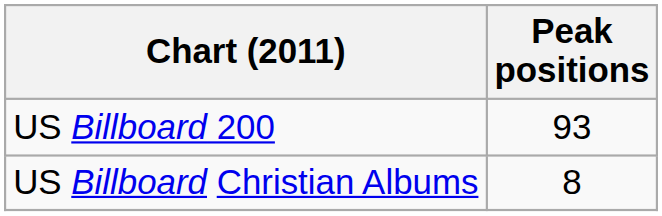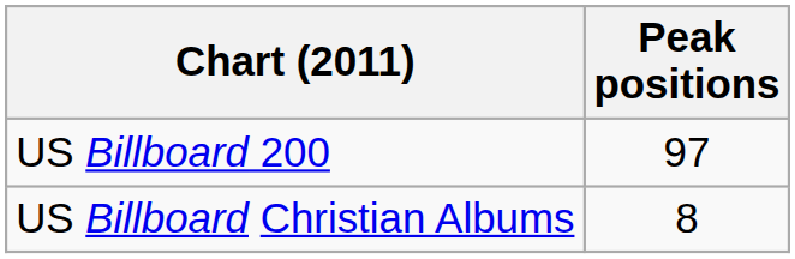 <table class="wikitable">
 <tr>
 <th>Chart (2011)</th>
 <th>Peak<br>positions</th>
 </tr>
 <tr>
 <td>US <a href='#'><em>Billboard</em> 200</a></td>
-<td align="center">93</td>
+<td align="center">97</td>
 </tr>
 <tr>
 <td>US <em><a href='#'>Billboard</a></em> <a href='#'>Christian Albums</a></td>
 <td align="center">8</td>
 </tr>
 </table>
